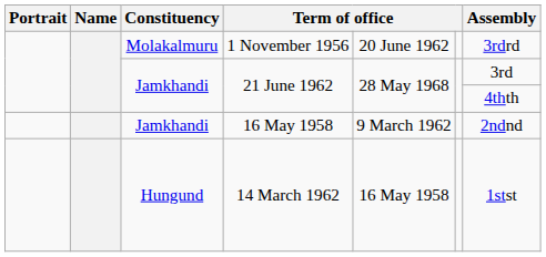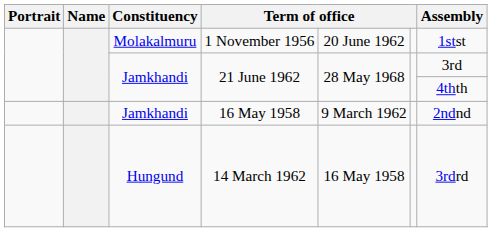 <table class="wikitable sortable" style="text-align:center">
 <tr>
 <th class="unsortable" scope="col">Portrait</th>
 <th scope="col" class="sortable">Name</th>
 <th scope="col">Constituency</th>
 <th colspan="3" scope="colgroup">Term of office</th>
 <th scope="col">Assembly</th>
 </tr>
 <tr align="center">
 <td rowspan="3"></td>
 <th scope="row" rowspan="3"></th>
 <td><a href='#'>Molakalmuru</a></td>
 <td>1 November 1956</td>
 <td>20 June 1962</td>
 <td></td>
-<td><a href='#'>3rd</a>rd</td>
+<td><a href='#'>1st</a>st</td>
 </tr>
 <tr align="center">
 <td rowspan="2"><a href='#'>Jamkhandi</a></td>
 <td rowspan="2">21 June 1962</td>
 <td rowspan="2">28 May 1968</td>
 <td rowspan="2"></td>
 <td>3rd</td>
 </tr>
 <tr align="center">
 <td><a href='#'>4th</a>th</td>
 </tr>
 <tr align="center">
 <td></td>
 <th scope="row"></th>
 <td><a href='#'>Jamkhandi</a></td>
 <td>16 May 1958</td>
 <td>9 March 1962</td>
 <td></td>
 <td><a href='#'>2nd</a>nd</td>
 </tr>
 <tr align="center">
 <td align="center" height="100px"></td>
 <th scope="row"></th>
 <td><a href='#'>Hungund</a></td>
 <td>14 March 1962</td>
 <td>16 May 1958</td>
 <td></td>
-<td><a href='#'>1st</a>st</td>
+<td><a href='#'>3rd</a>rd</td>
 </tr>
 </table>
